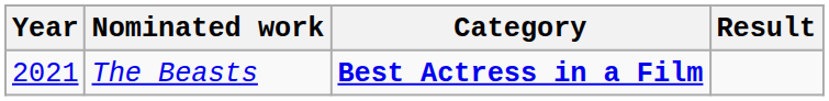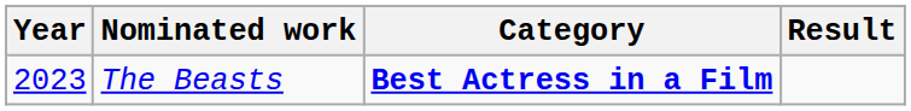 <table class="wikitable sortable">
 <tr>
 <th>Year</th>
 <th>Nominated work</th>
 <th>Category</th>
 <th>Result</th>
 </tr>
 <tr>
-<td><a href='#'>2021</a></td>
+<td><a href='#'>2023</a></td>
 <td><em><a href='#'>The Beasts</a></em></td>
 <td><strong><a href='#'>Best Actress in a Film</a></strong></td>
 <td></td>
 </tr>
 </table>
